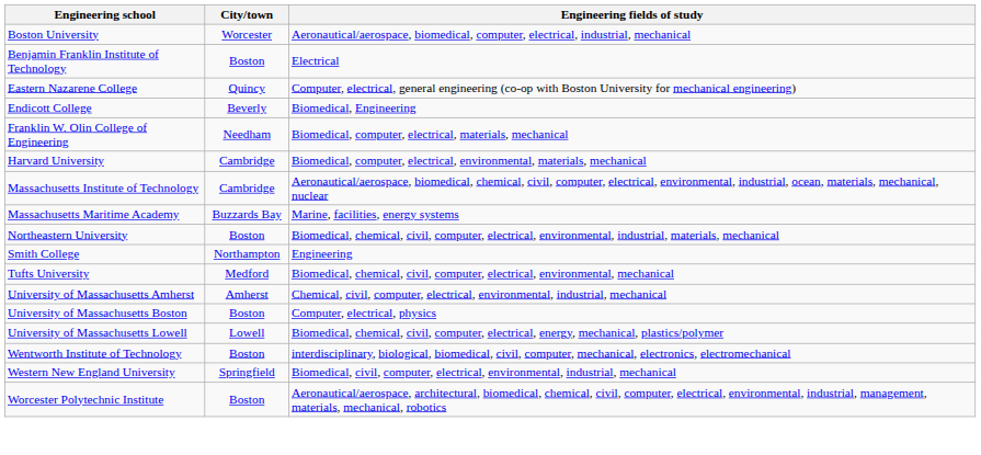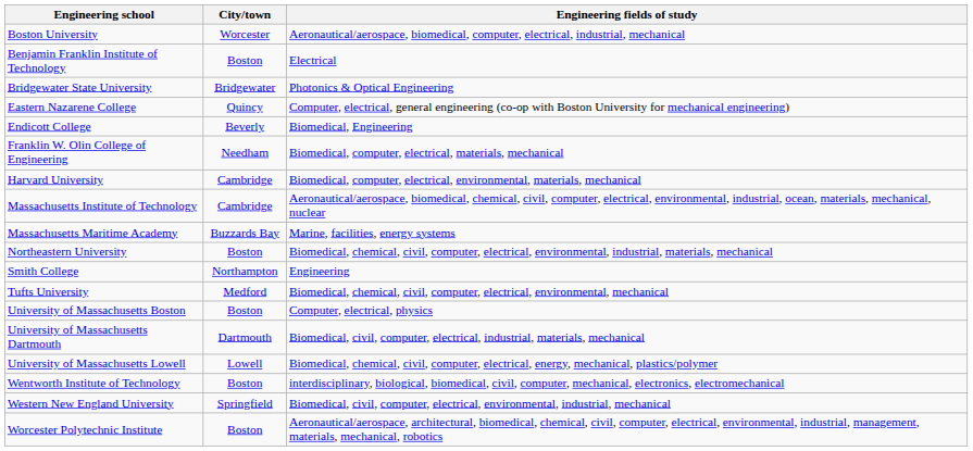 <table class="wikitable">
 <tr>
 <th width=250>Engineering school</th>
 <th width = 100>City/town</th>
 <th>Engineering fields of study</th>
 </tr>
 <tr>
 <td><a href='#'>Boston University</a></td>
 <td style="text-align:center;"><a href='#'>Worcester</a></td>
 <td><a href='#'>Aeronautical/aerospace</a>, <a href='#'>biomedical</a>, <a href='#'>computer</a>, <a href='#'>electrical</a>, <a href='#'>industrial</a>, <a href='#'>mechanical</a></td>
 </tr>
 <tr>
 <td><a href='#'>Benjamin Franklin Institute of Technology</a></td>
 <td style="text-align:center;"><a href='#'>Boston</a></td>
 <td><a href='#'>Electrical</a></td>
+</tr>
+<tr>
+<td><a href='#'>Bridgewater State University</a></td>
+<td style="text-align:center;"><a href='#'>Bridgewater</a></td>
+<td><a href='#'>Photonics & Optical Engineering</a></td>
 </tr>
 <tr>
 <td><a href='#'>Eastern Nazarene College</a></td>
 <td style="text-align:center;"><a href='#'>Quincy</a></td>
 <td><a href='#'>Computer</a>, <a href='#'>electrical</a>, general engineering (co-op with Boston University for <a href='#'>mechanical engineering</a>)</td>
 </tr>
 <tr>
 <td><a href='#'>Endicott College</a></td>
 <td style="text-align:center;"><a href='#'>Beverly</a></td>
 <td><a href='#'>Biomedical</a>, <a href='#'>Engineering</a></td>
 </tr>
 <tr>
 <td><a href='#'>Franklin W. Olin College of Engineering</a></td>
 <td style="text-align:center;"><a href='#'>Needham</a></td>
 <td><a href='#'>Biomedical</a>, <a href='#'>computer</a>, <a href='#'>electrical</a>, <a href='#'>materials</a>, <a href='#'>mechanical</a></td>
 </tr>
 <tr>
 <td><a href='#'>Harvard University</a></td>
 <td style="text-align:center;"><a href='#'>Cambridge</a></td>
 <td><a href='#'>Biomedical</a>, <a href='#'>computer</a>, <a href='#'>electrical</a>, <a href='#'>environmental</a>, <a href='#'>materials</a>, <a href='#'>mechanical</a></td>
 </tr>
 <tr>
 <td><a href='#'>Massachusetts Institute of Technology</a></td>
 <td style="text-align:center;"><a href='#'>Cambridge</a></td>
 <td><a href='#'>Aeronautical/aerospace</a>, <a href='#'>biomedical</a>, <a href='#'>chemical</a>, <a href='#'>civil</a>, <a href='#'>computer</a>, <a href='#'>electrical</a>, <a href='#'>environmental</a>, <a href='#'>industrial</a>, <a href='#'>ocean</a>, <a href='#'>materials</a>, <a href='#'>mechanical</a>, <a href='#'>nuclear</a></td>
 </tr>
 <tr>
 <td><a href='#'>Massachusetts Maritime Academy</a></td>
 <td style="text-align:center;"><a href='#'>Buzzards Bay</a></td>
 <td><a href='#'>Marine</a>, <a href='#'>facilities</a>, <a href='#'>energy systems</a></td>
 </tr>
 <tr>
 <td><a href='#'>Northeastern University</a></td>
 <td style="text-align:center;"><a href='#'>Boston</a></td>
 <td><a href='#'>Biomedical</a>, <a href='#'>chemical</a>, <a href='#'>civil</a>, <a href='#'>computer</a>, <a href='#'>electrical</a>, <a href='#'>environmental</a>, <a href='#'>industrial</a>, <a href='#'>materials</a>, <a href='#'>mechanical</a></td>
 </tr>
 <tr>
 <td><a href='#'>Smith College</a></td>
 <td style="text-align:center;"><a href='#'>Northampton</a></td>
 <td><a href='#'>Engineering</a></td>
 </tr>
 <tr>
 <td><a href='#'>Tufts University</a></td>
 <td style="text-align:center;"><a href='#'>Medford</a></td>
 <td><a href='#'>Biomedical</a>, <a href='#'>chemical</a>, <a href='#'>civil</a>, <a href='#'>computer</a>, <a href='#'>electrical</a>, <a href='#'>environmental</a>, <a href='#'>mechanical</a></td>
 </tr>
 <tr>
-<td><a href='#'>University of Massachusetts Amherst</a></td>
-<td style="text-align:center;"><a href='#'>Amherst</a></td>
-<td><a href='#'>Chemical</a>, <a href='#'>civil</a>, <a href='#'>computer</a>, <a href='#'>electrical</a>, <a href='#'>environmental</a>, <a href='#'>industrial</a>, <a href='#'>mechanical</a></td>
-</tr>
-<tr>
 <td><a href='#'>University of Massachusetts Boston</a></td>
 <td style="text-align:center;"><a href='#'>Boston</a></td>
 <td><a href='#'>Computer</a>, <a href='#'>electrical</a>, <a href='#'>physics</a></td>
+</tr>
+<tr>
+<td><a href='#'>University of Massachusetts Dartmouth</a></td>
+<td style="text-align:center;"><a href='#'>Dartmouth</a></td>
+<td><a href='#'>Biomedical</a>, <a href='#'>civil</a>, <a href='#'>computer</a>, <a href='#'>electrical</a>, <a href='#'>industrial</a>, <a href='#'>materials</a>, <a href='#'>mechanical</a></td>
 </tr>
 <tr>
 <td><a href='#'>University of Massachusetts Lowell</a></td>
 <td style="text-align:center;"><a href='#'>Lowell</a></td>
 <td><a href='#'>Biomedical</a>, <a href='#'>chemical</a>, <a href='#'>civil</a>, <a href='#'>computer</a>, <a href='#'>electrical</a>, <a href='#'>energy</a>, <a href='#'>mechanical</a>, <a href='#'>plastics/polymer</a></td>
 </tr>
 <tr>
 <td><a href='#'>Wentworth Institute of Technology</a></td>
 <td style="text-align:center;"><a href='#'>Boston</a></td>
 <td><a href='#'>interdisciplinary</a>, <a href='#'>biological</a>, <a href='#'>biomedical</a>, <a href='#'>civil</a>, <a href='#'>computer</a>, <a href='#'>mechanical</a>, <a href='#'>electronics</a>, <a href='#'>electromechanical</a></td>
 </tr>
 <tr>
 <td><a href='#'>Western New England University</a></td>
 <td style="text-align:center;"><a href='#'>Springfield</a></td>
 <td><a href='#'>Biomedical</a>, <a href='#'>civil</a>, <a href='#'>computer</a>, <a href='#'>electrical</a>, <a href='#'>environmental</a>, <a href='#'>industrial</a>, <a href='#'>mechanical</a></td>
 </tr>
 <tr>
 <td><a href='#'>Worcester Polytechnic Institute</a></td>
 <td style="text-align:center;"><a href='#'>Boston</a></td>
 <td><a href='#'>Aeronautical/aerospace</a>, <a href='#'>architectural</a>, <a href='#'>biomedical</a>, <a href='#'>chemical</a>, <a href='#'>civil</a>, <a href='#'>computer</a>, <a href='#'>electrical</a>, <a href='#'>environmental</a>, <a href='#'>industrial</a>, <a href='#'>management</a>, <a href='#'>materials</a>, <a href='#'>mechanical</a>, <a href='#'>robotics</a></td>
 </tr>
 </table>
